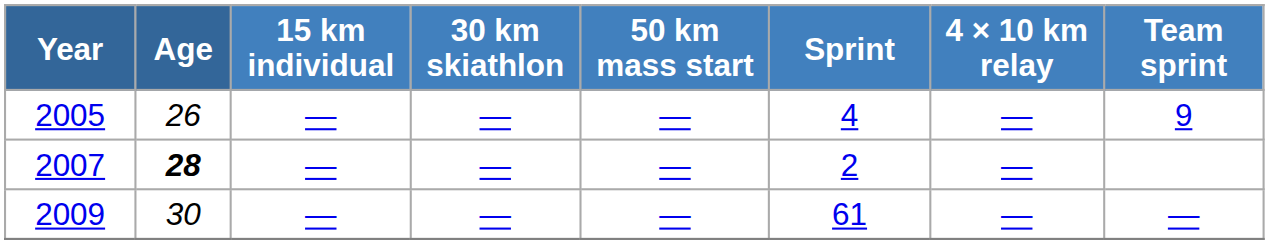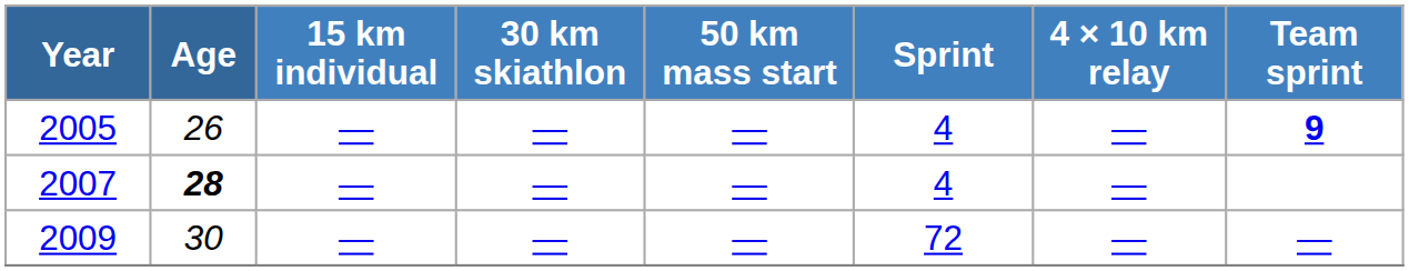 <table class="wikitable" style="font-size:95%; text-align:center; border:grey solid 1px; border-collapse:collapse; background:#ffffff;">
 <tr>
 <th style="background-color:#369; color:white; width:60px;"> Year </th>
 <th style="background-color:#369; color:white; width:40px;"> Age </th>
 <th style="background-color:#4180be; color:white; width:75px;"> 15 km <br> individual </th>
 <th style="background-color:#4180be; color:white; width:75px;"> 30 km <br> skiathlon </th>
 <th style="background-color:#4180be; color:white; width:75px;"> 50 km <br> mass start </th>
 <th style="background-color:#4180be; color:white; width:75px;"> Sprint </th>
 <th style="background-color:#4180be; color:white; width:75px;"> 4 × 10 km <br> relay </th>
 <th style="background-color:#4180be; color:white; width:75px;"> Team <br> sprint </th>
 </tr>
 <tr>
 <td><a href='#'>2005</a></td>
 <td><em>26</em></td>
 <td><a href='#'>—</a></td>
 <td><a href='#'>—</a></td>
 <td><a href='#'>—</a></td>
 <td><a href='#'>4</a></td>
 <td><a href='#'>—</a></td>
-<td><a href='#'>9</a></td>
+<td><strong><a href='#'>9</a></strong></td>
 </tr>
 <tr>
 <td><a href='#'>2007</a></td>
 <td><strong><em>28</em></strong></td>
 <td><a href='#'>—</a></td>
 <td><a href='#'>—</a></td>
 <td><a href='#'>—</a></td>
-<td><a href='#'>2</a></td>
+<td><a href='#'>4</a></td>
 <td><a href='#'>—</a></td>
 <td><a href='#'></a></td>
 </tr>
 <tr>
 <td><a href='#'>2009</a></td>
 <td><em>30</em></td>
 <td><a href='#'>—</a></td>
 <td><a href='#'>—</a></td>
 <td><a href='#'>—</a></td>
-<td><a href='#'>61</a></td>
+<td><a href='#'>72</a></td>
 <td><a href='#'>—</a></td>
 <td><a href='#'>—</a></td>
 </tr>
 <tr>
 </tr>
 </table>
